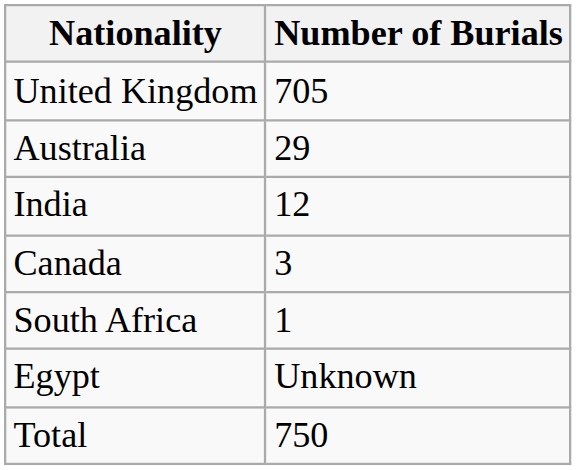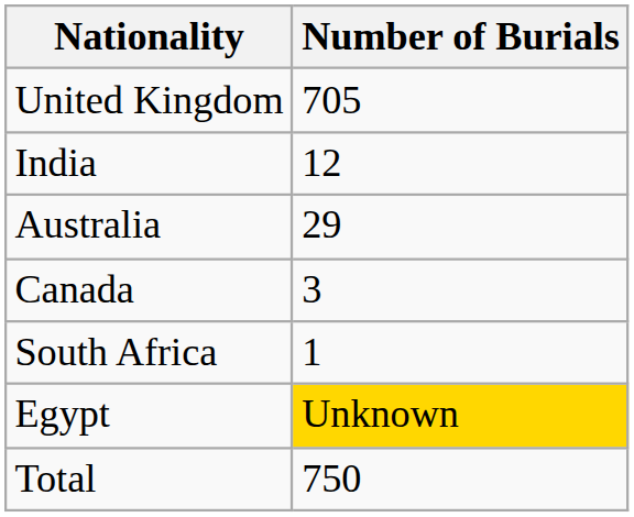 <table class="wikitable">
 <tr>
 <th>Nationality</th>
 <th>Number of Burials</th>
 </tr>
 <tr>
 <td>United Kingdom</td>
 <td>705</td>
 </tr>
 <tr>
+<td>India</td>
+<td>12</td>
+</tr>
+<tr>
 <td>Australia</td>
 <td>29</td>
-</tr>
-<tr>
-<td>India</td>
-<td>12</td>
 </tr>
 <tr>
 <td>Canada</td>
 <td>3</td>
 </tr>
 <tr>
 <td>South Africa</td>
 <td>1</td>
 </tr>
 <tr>
 <td>Egypt</td>
-<td>Unknown</td>
+<td style="background: gold;">Unknown</td>
 </tr>
 <tr>
 <td>Total</td>
 <td>750</td>
 </tr>
 </table>
